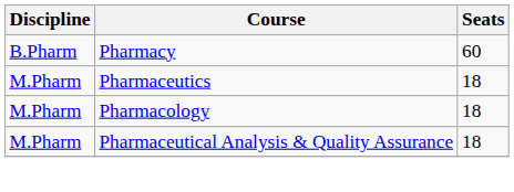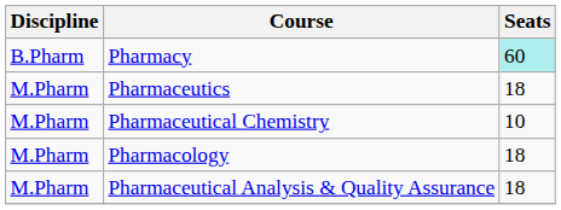 <table class="wikitable">
 <tr>
 <th>Discipline</th>
 <th>Course</th>
 <th>Seats</th>
 </tr>
 <tr>
 <td><a href='#'>B.Pharm</a></td>
 <td><a href='#'>Pharmacy</a></td>
-<td>60</td>
+<td style="background: paleturquoise;">60</td>
 </tr>
 <tr>
 <td><a href='#'>M.Pharm</a></td>
 <td><a href='#'>Pharmaceutics</a></td>
 <td>18</td>
+</tr>
+<tr>
+<td><a href='#'>M.Pharm</a></td>
+<td><a href='#'>Pharmaceutical Chemistry</a></td>
+<td>10</td>
 </tr>
 <tr>
 <td><a href='#'>M.Pharm</a></td>
 <td><a href='#'>Pharmacology</a></td>
 <td>18</td>
 </tr>
 <tr>
 <td><a href='#'>M.Pharm</a></td>
 <td><a href='#'>Pharmaceutical Analysis & Quality Assurance</a></td>
 <td>18</td>
 </tr>
 <tr>
 </tr>
 </table>
